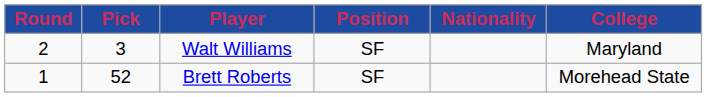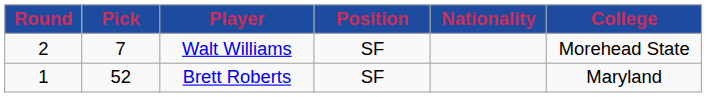 <table class="wikitable sortable sortable">
 <tr>
 <th style="background:#1C4BA0; color:#CC2D5C" width="10%">Round</th>
 <th style="background:#1C4BA0; color:#CC2D5C" width="10%">Pick</th>
 <th style="background:#1C4BA0; color:#CC2D5C" width="20%">Player</th>
 <th style="background:#1C4BA0; color:#CC2D5C" width="15%">Position</th>
 <th style="background:#1C4BA0; color:#CC2D5C" width="15%">Nationality</th>
 <th style="background:#1C4BA0; color:#CC2D5C" width="20%">College</th>
 </tr>
 <tr style="text-align: center">
 <td>2</td>
-<td>3</td>
+<td>7</td>
 <td><a href='#'>Walt Williams</a></td>
 <td>SF</td>
 <td></td>
-<td>Maryland</td>
+<td>Morehead State</td>
 </tr>
 <tr style="text-align: center">
 <td>1</td>
 <td>52</td>
 <td><a href='#'>Brett Roberts</a></td>
 <td>SF</td>
 <td></td>
-<td>Morehead State</td>
+<td>Maryland</td>
 </tr>
 </table>
